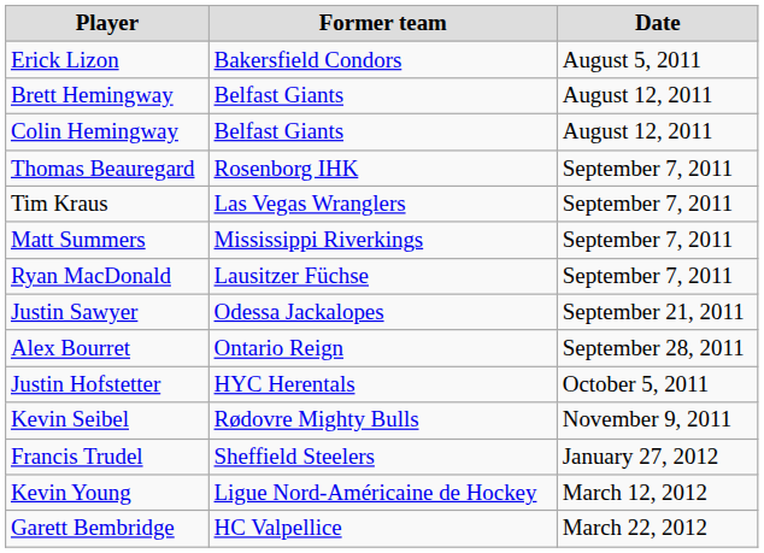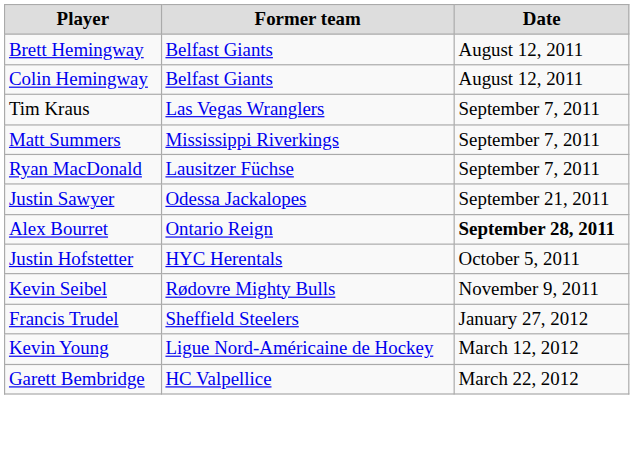 <table class="wikitable" width=60%>
 <tr align="center"  bgcolor="#dddddd">
 <td><strong>Player</strong></td>
 <td><strong>Former team</strong></td>
 <td><strong>Date</strong></td>
-</tr>
-<tr>
-<td><a href='#'>Erick Lizon</a></td>
-<td><a href='#'>Bakersfield Condors</a></td>
-<td>August 5, 2011</td>
 </tr>
 <tr>
 <td><a href='#'>Brett Hemingway</a></td>
 <td><a href='#'>Belfast Giants</a></td>
 <td>August 12, 2011</td>
 </tr>
 <tr>
 <td><a href='#'>Colin Hemingway</a></td>
 <td><a href='#'>Belfast Giants</a></td>
 <td>August 12, 2011</td>
-</tr>
-<tr>
-<td><a href='#'>Thomas Beauregard</a></td>
-<td><a href='#'>Rosenborg IHK</a></td>
-<td>September 7, 2011</td>
 </tr>
 <tr>
 <td>Tim Kraus</td>
 <td><a href='#'>Las Vegas Wranglers</a></td>
 <td>September 7, 2011</td>
 </tr>
 <tr>
 <td><a href='#'>Matt Summers</a></td>
 <td><a href='#'>Mississippi Riverkings</a></td>
 <td>September 7, 2011</td>
 </tr>
 <tr>
 <td><a href='#'>Ryan MacDonald</a></td>
 <td><a href='#'>Lausitzer Füchse</a></td>
 <td>September 7, 2011</td>
 </tr>
 <tr>
 <td><a href='#'>Justin Sawyer</a></td>
 <td><a href='#'>Odessa Jackalopes</a></td>
 <td>September 21, 2011</td>
 </tr>
 <tr>
 <td><a href='#'>Alex Bourret</a></td>
 <td><a href='#'>Ontario Reign</a></td>
-<td>September 28, 2011</td>
+<td><strong>September 28, 2011</strong></td>
 </tr>
 <tr>
 <td><a href='#'>Justin Hofstetter</a></td>
 <td><a href='#'>HYC Herentals</a></td>
 <td>October 5, 2011</td>
 </tr>
 <tr>
 <td><a href='#'>Kevin Seibel</a></td>
 <td><a href='#'>Rødovre Mighty Bulls</a></td>
 <td>November 9, 2011</td>
 </tr>
 <tr>
 <td><a href='#'>Francis Trudel</a></td>
 <td><a href='#'>Sheffield Steelers</a></td>
 <td>January 27, 2012</td>
 </tr>
 <tr>
 <td><a href='#'>Kevin Young</a></td>
 <td><a href='#'>Ligue Nord-Américaine de Hockey</a></td>
 <td>March 12, 2012</td>
 </tr>
 <tr>
 <td><a href='#'>Garett Bembridge</a></td>
 <td><a href='#'>HC Valpellice</a></td>
 <td>March 22, 2012</td>
 </tr>
 </table>
